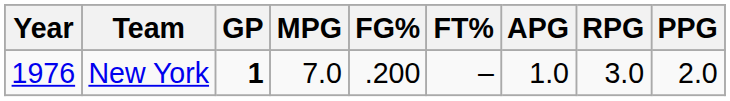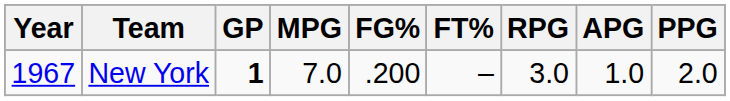 <table class="wikitable sortable" style="font-size:95%; text-align:right;">
 <tr>
 <th>Year</th>
 <th>Team</th>
 <th>GP</th>
 <th>MPG</th>
 <th>FG%</th>
 <th>FT%</th>
+<th>RPG</th>
 <th>APG</th>
-<th>RPG</th>
 <th>PPG</th>
 </tr>
 <tr>
-<td style="text-align:left;"><a href='#'>1976</a></td>
+<td style="text-align:left;"><a href='#'>1967</a></td>
 <td style="text-align:left;"><a href='#'>New York</a></td>
 <td><strong>1</strong></td>
 <td>7.0</td>
 <td>.200</td>
 <td>–</td>
+<td>3.0</td>
 <td>1.0</td>
-<td>3.0</td>
 <td>2.0</td>
 </tr>
 </table>
